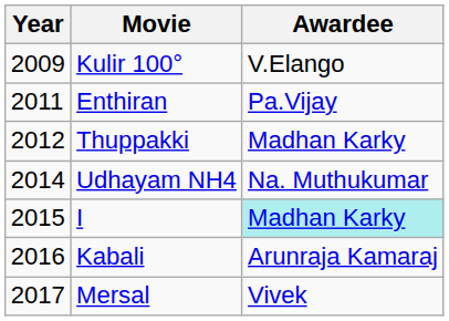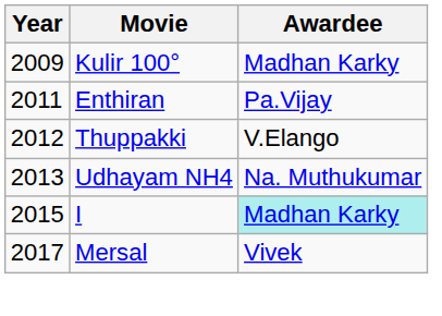 <table class="wikitable">
 <tr>
 <th>Year</th>
 <th>Movie</th>
 <th>Awardee</th>
 </tr>
 <tr>
 <td>2009</td>
 <td><a href='#'>Kulir 100°</a></td>
-<td>V.Elango</td>
+<td><a href='#'>Madhan Karky</a></td>
 </tr>
 <tr>
 <td>2011</td>
 <td><a href='#'>Enthiran</a></td>
 <td><a href='#'>Pa.Vijay</a></td>
 </tr>
 <tr>
 <td>2012</td>
 <td><a href='#'>Thuppakki</a></td>
-<td><a href='#'>Madhan Karky</a></td>
+<td>V.Elango</td>
 </tr>
 <tr>
-<td>2014</td>
+<td>2013</td>
 <td><a href='#'>Udhayam NH4</a></td>
 <td><a href='#'>Na. Muthukumar</a></td>
 </tr>
 <tr>
 <td>2015</td>
 <td><a href='#'>I</a></td>
 <td style="background: paleturquoise;"><a href='#'>Madhan Karky</a></td>
 </tr>
 <tr>
-<td>2016</td>
-<td><a href='#'>Kabali</a></td>
-<td><a href='#'>Arunraja Kamaraj</a></td>
-</tr>
-<tr>
 <td>2017</td>
 <td><a href='#'>Mersal</a></td>
 <td><a href='#'>Vivek</a></td>
 </tr>
 </table>
